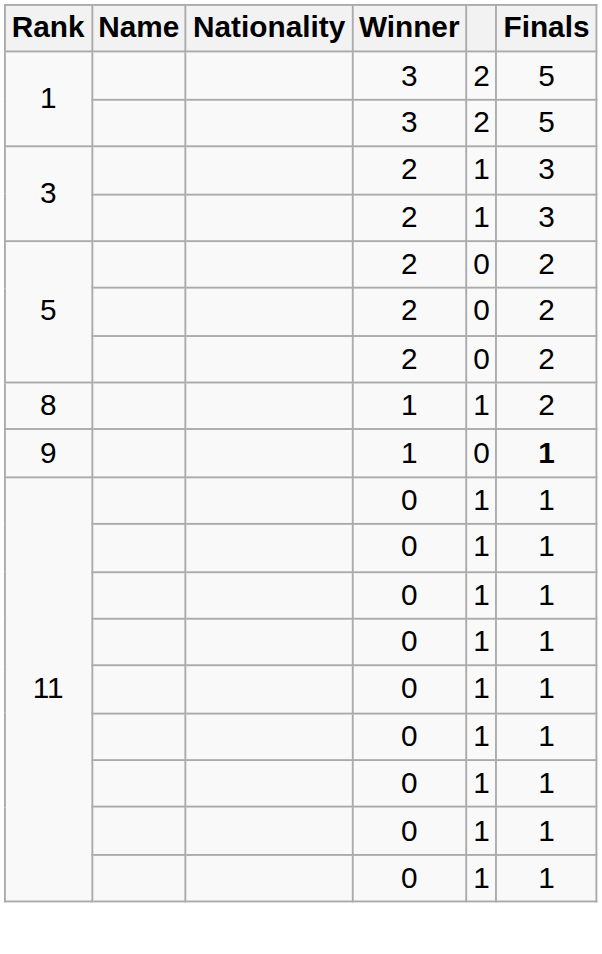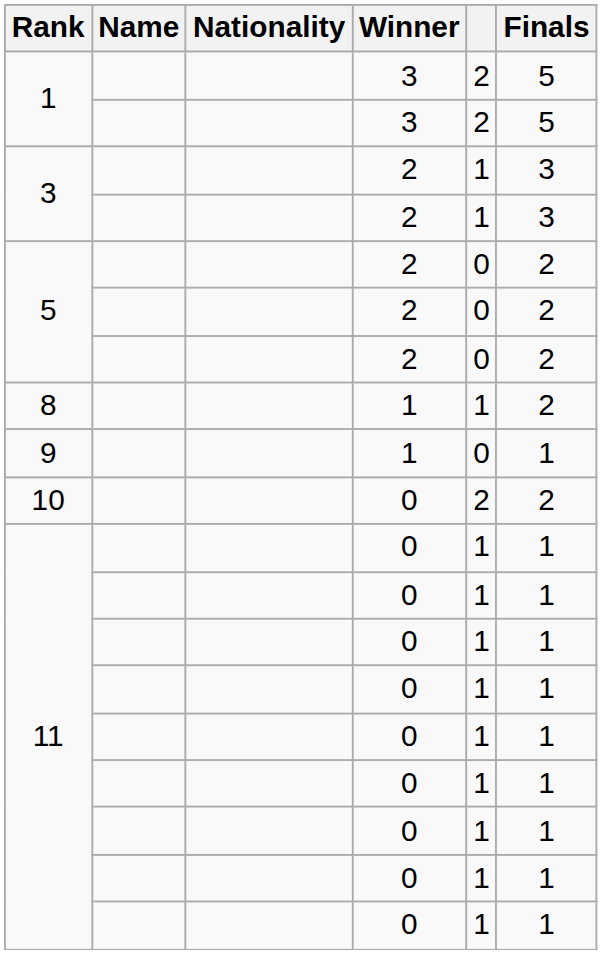 <table class="wikitable sortable" style="font-size:100%; text-align: center">
 <tr>
 <th>Rank</th>
 <th>Name</th>
 <th>Nationality</th>
 <th>Winner</th>
 <th></th>
 <th>Finals</th>
 </tr>
 <tr>
 <td rowspan="2">1</td>
 <td align="left"></td>
 <td align="left"></td>
 <td>3</td>
 <td>2</td>
 <td>5</td>
 </tr>
 <tr>
 <td align="left"></td>
 <td align="left"></td>
 <td>3</td>
 <td>2</td>
 <td>5</td>
 </tr>
 <tr>
 <td rowspan="2">3</td>
 <td align="left"></td>
 <td align="left"></td>
 <td>2</td>
 <td>1</td>
 <td>3</td>
 </tr>
 <tr>
 <td align="left"></td>
 <td align="left"></td>
 <td>2</td>
 <td>1</td>
 <td>3</td>
 </tr>
 <tr>
 <td rowspan="3">5</td>
 <td align="left"></td>
 <td align="left"></td>
 <td>2</td>
 <td>0</td>
 <td>2</td>
 </tr>
 <tr>
 <td align="left"></td>
 <td align="left"></td>
 <td>2</td>
 <td>0</td>
 <td>2</td>
 </tr>
 <tr>
 <td align="left"></td>
 <td align="left"></td>
 <td>2</td>
 <td>0</td>
 <td>2</td>
 </tr>
 <tr>
 <td>8</td>
 <td align="left"></td>
 <td align="left"></td>
 <td>1</td>
 <td>1</td>
 <td>2</td>
 </tr>
 <tr>
 <td>9</td>
 <td align="left"></td>
 <td align="left"></td>
 <td>1</td>
 <td>0</td>
-<td><strong>1</strong></td>
+<td>1</td>
+</tr>
+<tr>
+<td>10</td>
+<td align="left"></td>
+<td align="left"></td>
+<td>0</td>
+<td>2</td>
+<td>2</td>
 </tr>
 <tr>
 <td rowspan="9">11</td>
 <td align="left"></td>
 <td align="left"></td>
 <td>0</td>
 <td>1</td>
 <td>1</td>
 </tr>
 <tr>
 <td align="left"></td>
 <td align="left"></td>
 <td>0</td>
 <td>1</td>
 <td>1</td>
 </tr>
 <tr>
 <td align="left"></td>
 <td align="left"></td>
 <td>0</td>
 <td>1</td>
 <td>1</td>
 </tr>
 <tr>
 <td align="left"></td>
 <td align="left"></td>
 <td>0</td>
 <td>1</td>
 <td>1</td>
 </tr>
 <tr>
 <td align="left"></td>
 <td align="left"></td>
 <td>0</td>
 <td>1</td>
 <td>1</td>
 </tr>
 <tr>
 <td align="left"></td>
 <td align="left"></td>
 <td>0</td>
 <td>1</td>
 <td>1</td>
 </tr>
 <tr>
 <td align="left"></td>
 <td align="left"></td>
 <td>0</td>
 <td>1</td>
 <td>1</td>
 </tr>
 <tr>
 <td align="left"></td>
 <td align="left"></td>
 <td>0</td>
 <td>1</td>
 <td>1</td>
 </tr>
 <tr>
 <td align="left"></td>
 <td align="left"></td>
 <td>0</td>
 <td>1</td>
 <td>1</td>
 </tr>
 </table>
